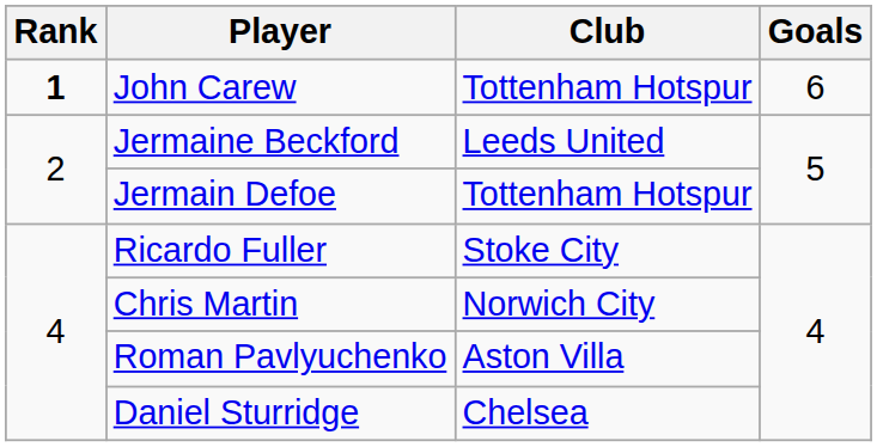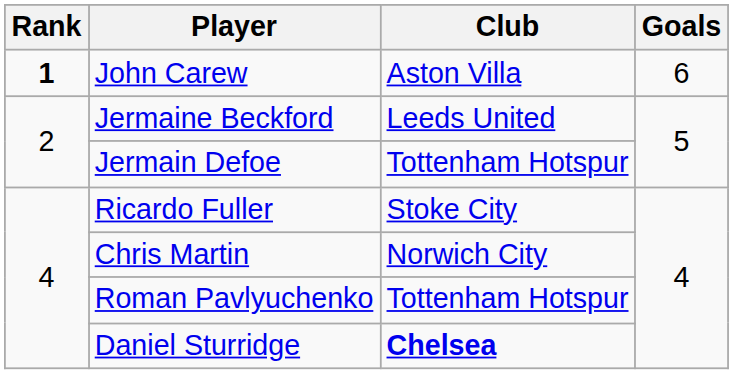 <table class="wikitable sortable" style="text-align:center">
 <tr>
 <th>Rank</th>
 <th>Player</th>
 <th>Club</th>
 <th>Goals</th>
 </tr>
 <tr>
 <td><strong>1</strong></td>
 <td align="left"> <a href='#'>John Carew</a></td>
-<td align="left"><a href='#'>Tottenham Hotspur</a></td>
+<td align="left"><a href='#'>Aston Villa</a></td>
 <td>6</td>
 </tr>
 <tr>
 <td rowspan="2">2</td>
 <td align="left"> <a href='#'>Jermaine Beckford</a></td>
 <td align="left"><a href='#'>Leeds United</a></td>
 <td rowspan="2">5</td>
 </tr>
 <tr>
 <td align="left"> <a href='#'>Jermain Defoe</a></td>
 <td align="left"><a href='#'>Tottenham Hotspur</a></td>
 </tr>
 <tr>
 <td rowspan="4">4</td>
 <td align="left"> <a href='#'>Ricardo Fuller</a></td>
 <td align="left"><a href='#'>Stoke City</a></td>
 <td rowspan="4">4</td>
 </tr>
 <tr>
 <td align="left"> <a href='#'>Chris Martin</a></td>
 <td align="left"><a href='#'>Norwich City</a></td>
 </tr>
 <tr>
 <td align="left"> <a href='#'>Roman Pavlyuchenko</a></td>
-<td align="left"><a href='#'>Aston Villa</a></td>
+<td align="left"><a href='#'>Tottenham Hotspur</a></td>
 </tr>
 <tr>
 <td align="left"> <a href='#'>Daniel Sturridge</a></td>
-<td align="left"><a href='#'>Chelsea</a></td>
+<td align="left"><strong><a href='#'>Chelsea</a></strong></td>
 </tr>
 </table>
